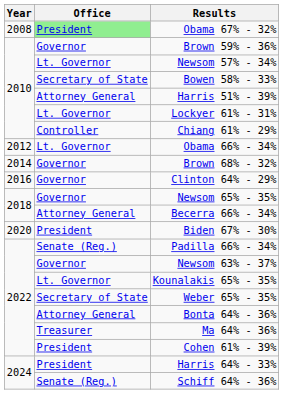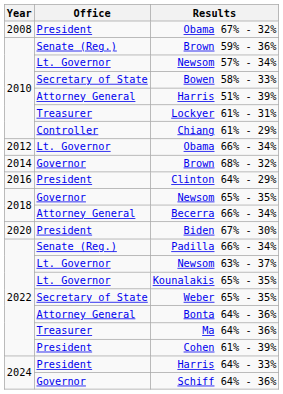 <table class=wikitable>
 <tr>
 <th>Year</th>
 <th>Office</th>
 <th>Results</th>
 </tr>
 <tr>
 <td>2008</td>
-<td style="background: lightgreen;"><a href='#'>President</a></td>
+<td><a href='#'>President</a></td>
 <td align="right" ><a href='#'>Obama</a> 67% - 32%</td>
 </tr>
 <tr>
 <td rowspan=6>2010</td>
-<td><a href='#'>Governor</a></td>
+<td><a href='#'>Senate (Reg.)</a></td>
 <td align="right" ><a href='#'>Brown</a> 59% - 36%</td>
 </tr>
 <tr>
 <td><a href='#'>Lt. Governor</a></td>
 <td align="right" ><a href='#'>Newsom</a> 57% - 34%</td>
 </tr>
 <tr>
 <td><a href='#'>Secretary of State</a></td>
 <td align="right" ><a href='#'>Bowen</a> 58% - 33%</td>
 </tr>
 <tr>
 <td><a href='#'>Attorney General</a></td>
 <td align="right" ><a href='#'>Harris</a> 51% - 39%</td>
 </tr>
 <tr>
-<td><a href='#'>Lt. Governor</a></td>
+<td><a href='#'>Treasurer</a></td>
 <td align="right" ><a href='#'>Lockyer</a> 61% - 31%</td>
 </tr>
 <tr>
 <td><a href='#'>Controller</a></td>
 <td align="right" ><a href='#'>Chiang</a> 61% - 29%</td>
 </tr>
 <tr>
 <td>2012</td>
 <td><a href='#'>Lt. Governor</a></td>
 <td align="right" ><a href='#'>Obama</a> 66% - 34%</td>
 </tr>
 <tr>
 <td>2014</td>
 <td><a href='#'>Governor</a></td>
 <td align="right" ><a href='#'>Brown</a> 68% - 32%</td>
 </tr>
 <tr>
 <td>2016</td>
-<td><a href='#'>Governor</a></td>
+<td><a href='#'>President</a></td>
 <td align="right" ><a href='#'>Clinton</a> 64% - 29%</td>
 </tr>
 <tr>
 <td rowspan=2>2018</td>
 <td><a href='#'>Governor</a></td>
 <td align="right" ><a href='#'>Newsom</a> 65% - 35%</td>
 </tr>
 <tr>
 <td><a href='#'>Attorney General</a></td>
 <td align="right" ><a href='#'>Becerra</a> 66% - 34%</td>
 </tr>
 <tr>
 <td>2020</td>
 <td><a href='#'>President</a></td>
 <td align="right" ><a href='#'>Biden</a> 67% - 30%</td>
 </tr>
 <tr>
 <td rowspan=7>2022</td>
 <td><a href='#'>Senate (Reg.)</a></td>
 <td align="right" ><a href='#'>Padilla</a> 66% - 34%</td>
 </tr>
 <tr>
-<td><a href='#'>Governor</a></td>
+<td><a href='#'>Lt. Governor</a></td>
 <td align="right" ><a href='#'>Newsom</a> 63% - 37%</td>
 </tr>
 <tr>
 <td><a href='#'>Lt. Governor</a></td>
 <td align="right" ><a href='#'>Kounalakis</a> 65% - 35%</td>
 </tr>
 <tr>
 <td><a href='#'>Secretary of State</a></td>
 <td align="right" ><a href='#'>Weber</a> 65% - 35%</td>
 </tr>
 <tr>
 <td><a href='#'>Attorney General</a></td>
 <td align="right" ><a href='#'>Bonta</a> 64% - 36%</td>
 </tr>
 <tr>
 <td><a href='#'>Treasurer</a></td>
 <td align="right" ><a href='#'>Ma</a> 64% - 36%</td>
 </tr>
 <tr>
 <td><a href='#'>President</a></td>
 <td align="right" ><a href='#'>Cohen</a> 61% - 39%</td>
 </tr>
 <tr>
 <td rowspan=2>2024</td>
 <td><a href='#'>President</a></td>
 <td align="right" ><a href='#'>Harris</a> 64% - 33%</td>
 </tr>
 <tr>
-<td><a href='#'>Senate (Reg.)</a></td>
+<td><a href='#'>Governor</a></td>
 <td align="right" ><a href='#'>Schiff</a> 64% - 36%</td>
 </tr>
 </table>
